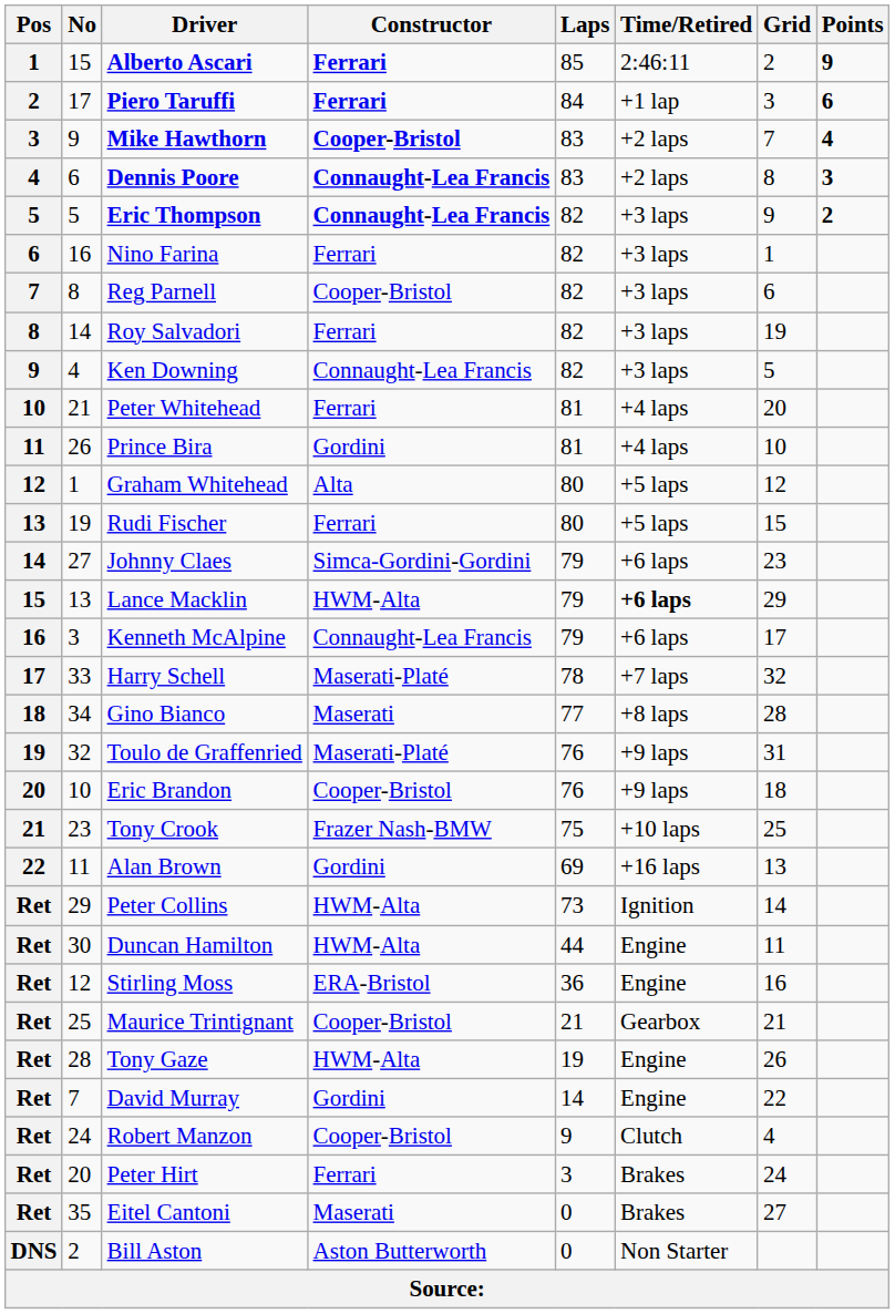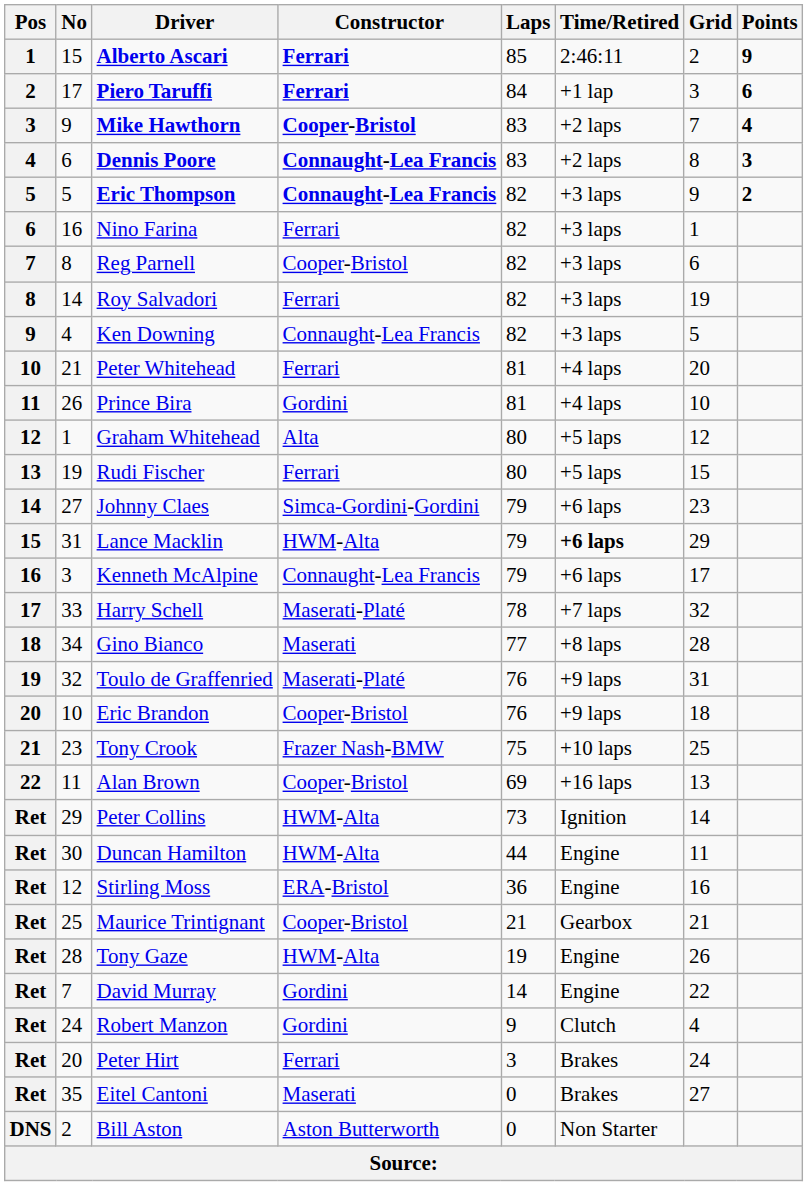 <table class="wikitable" style="font-size:95%">
 <tr>
 <th>Pos</th>
 <th>No</th>
 <th>Driver</th>
 <th>Constructor</th>
 <th>Laps</th>
 <th>Time/Retired</th>
 <th>Grid</th>
 <th>Points</th>
 </tr>
 <tr>
 <th>1</th>
 <td>15</td>
 <td> <strong><a href='#'>Alberto Ascari</a></strong></td>
 <td><strong><a href='#'>Ferrari</a></strong></td>
 <td>85</td>
 <td>2:46:11</td>
 <td>2</td>
 <td><strong>9</strong></td>
 </tr>
 <tr>
 <th>2</th>
 <td>17</td>
 <td> <strong><a href='#'>Piero Taruffi</a></strong></td>
 <td><strong><a href='#'>Ferrari</a></strong></td>
 <td>84</td>
 <td>+1 lap</td>
 <td>3</td>
 <td><strong>6</strong></td>
 </tr>
 <tr>
 <th>3</th>
 <td>9</td>
 <td> <strong><a href='#'>Mike Hawthorn</a></strong></td>
 <td><strong><a href='#'>Cooper</a>-<a href='#'>Bristol</a></strong></td>
 <td>83</td>
 <td>+2 laps</td>
 <td>7</td>
 <td><strong>4</strong></td>
 </tr>
 <tr>
 <th>4</th>
 <td>6</td>
 <td> <strong><a href='#'>Dennis Poore</a></strong></td>
 <td><strong><a href='#'>Connaught</a>-<a href='#'>Lea Francis</a></strong></td>
 <td>83</td>
 <td>+2 laps</td>
 <td>8</td>
 <td><strong>3</strong></td>
 </tr>
 <tr>
 <th>5</th>
 <td>5</td>
 <td> <strong><a href='#'>Eric Thompson</a></strong></td>
 <td><strong><a href='#'>Connaught</a>-<a href='#'>Lea Francis</a></strong></td>
 <td>82</td>
 <td>+3 laps</td>
 <td>9</td>
 <td><strong>2</strong></td>
 </tr>
 <tr>
 <th>6</th>
 <td>16</td>
 <td> <a href='#'>Nino Farina</a></td>
 <td><a href='#'>Ferrari</a></td>
 <td>82</td>
 <td>+3 laps</td>
 <td>1</td>
 <td></td>
 </tr>
 <tr>
 <th>7</th>
 <td>8</td>
 <td> <a href='#'>Reg Parnell</a></td>
 <td><a href='#'>Cooper</a>-<a href='#'>Bristol</a></td>
 <td>82</td>
 <td>+3 laps</td>
 <td>6</td>
 <td></td>
 </tr>
 <tr>
 <th>8</th>
 <td>14</td>
 <td> <a href='#'>Roy Salvadori</a></td>
 <td><a href='#'>Ferrari</a></td>
 <td>82</td>
 <td>+3 laps</td>
 <td>19</td>
 <td></td>
 </tr>
 <tr>
 <th>9</th>
 <td>4</td>
 <td> <a href='#'>Ken Downing</a></td>
 <td><a href='#'>Connaught</a>-<a href='#'>Lea Francis</a></td>
 <td>82</td>
 <td>+3 laps</td>
 <td>5</td>
 <td></td>
 </tr>
 <tr>
 <th>10</th>
 <td>21</td>
 <td> <a href='#'>Peter Whitehead</a></td>
 <td><a href='#'>Ferrari</a></td>
 <td>81</td>
 <td>+4 laps</td>
 <td>20</td>
 <td></td>
 </tr>
 <tr>
 <th>11</th>
 <td>26</td>
 <td> <a href='#'>Prince Bira</a></td>
 <td><a href='#'>Gordini</a></td>
 <td>81</td>
 <td>+4 laps</td>
 <td>10</td>
 <td></td>
 </tr>
 <tr>
 <th>12</th>
 <td>1</td>
 <td> <a href='#'>Graham Whitehead</a></td>
 <td><a href='#'>Alta</a></td>
 <td>80</td>
 <td>+5 laps</td>
 <td>12</td>
 <td></td>
 </tr>
 <tr>
 <th>13</th>
 <td>19</td>
 <td> <a href='#'>Rudi Fischer</a></td>
 <td><a href='#'>Ferrari</a></td>
 <td>80</td>
 <td>+5 laps</td>
 <td>15</td>
 <td></td>
 </tr>
 <tr>
 <th>14</th>
 <td>27</td>
 <td> <a href='#'>Johnny Claes</a></td>
 <td><a href='#'>Simca-Gordini</a>-<a href='#'>Gordini</a></td>
 <td>79</td>
 <td>+6 laps</td>
 <td>23</td>
 <td></td>
 </tr>
 <tr>
 <th>15</th>
-<td>13</td>
+<td>31</td>
 <td> <a href='#'>Lance Macklin</a></td>
 <td><a href='#'>HWM</a>-<a href='#'>Alta</a></td>
 <td>79</td>
 <td><strong>+6 laps</strong></td>
 <td>29</td>
 <td></td>
 </tr>
 <tr>
 <th>16</th>
 <td>3</td>
 <td> <a href='#'>Kenneth McAlpine</a></td>
 <td><a href='#'>Connaught</a>-<a href='#'>Lea Francis</a></td>
 <td>79</td>
 <td>+6 laps</td>
 <td>17</td>
 <td></td>
 </tr>
 <tr>
 <th>17</th>
 <td>33</td>
 <td> <a href='#'>Harry Schell</a></td>
 <td><a href='#'>Maserati</a>-<a href='#'>Platé</a></td>
 <td>78</td>
 <td>+7 laps</td>
 <td>32</td>
 <td></td>
 </tr>
 <tr>
 <th>18</th>
 <td>34</td>
 <td> <a href='#'>Gino Bianco</a></td>
 <td><a href='#'>Maserati</a></td>
 <td>77</td>
 <td>+8 laps</td>
 <td>28</td>
 <td></td>
 </tr>
 <tr>
 <th>19</th>
 <td>32</td>
 <td> <a href='#'>Toulo de Graffenried</a></td>
 <td><a href='#'>Maserati</a>-<a href='#'>Platé</a></td>
 <td>76</td>
 <td>+9 laps</td>
 <td>31</td>
 <td></td>
 </tr>
 <tr>
 <th>20</th>
 <td>10</td>
 <td> <a href='#'>Eric Brandon</a></td>
 <td><a href='#'>Cooper</a>-<a href='#'>Bristol</a></td>
 <td>76</td>
 <td>+9 laps</td>
 <td>18</td>
 <td></td>
 </tr>
 <tr>
 <th>21</th>
 <td>23</td>
 <td> <a href='#'>Tony Crook</a></td>
 <td><a href='#'>Frazer Nash</a>-<a href='#'>BMW</a></td>
 <td>75</td>
 <td>+10 laps</td>
 <td>25</td>
 <td></td>
 </tr>
 <tr>
 <th>22</th>
 <td>11</td>
 <td> <a href='#'>Alan Brown</a></td>
-<td><a href='#'>Gordini</a></td>
+<td><a href='#'>Cooper</a>-<a href='#'>Bristol</a></td>
 <td>69</td>
 <td>+16 laps</td>
 <td>13</td>
 <td></td>
 </tr>
 <tr>
 <th>Ret</th>
 <td>29</td>
 <td> <a href='#'>Peter Collins</a></td>
 <td><a href='#'>HWM</a>-<a href='#'>Alta</a></td>
 <td>73</td>
 <td>Ignition</td>
 <td>14</td>
 <td></td>
 </tr>
 <tr>
 <th>Ret</th>
 <td>30</td>
 <td> <a href='#'>Duncan Hamilton</a></td>
 <td><a href='#'>HWM</a>-<a href='#'>Alta</a></td>
 <td>44</td>
 <td>Engine</td>
 <td>11</td>
 <td></td>
 </tr>
 <tr>
 <th>Ret</th>
 <td>12</td>
 <td> <a href='#'>Stirling Moss</a></td>
 <td><a href='#'>ERA</a>-<a href='#'>Bristol</a></td>
 <td>36</td>
 <td>Engine</td>
 <td>16</td>
 <td></td>
 </tr>
 <tr>
 <th>Ret</th>
 <td>25</td>
 <td> <a href='#'>Maurice Trintignant</a></td>
 <td><a href='#'>Cooper</a>-<a href='#'>Bristol</a></td>
 <td>21</td>
 <td>Gearbox</td>
 <td>21</td>
 <td></td>
 </tr>
 <tr>
 <th>Ret</th>
 <td>28</td>
 <td> <a href='#'>Tony Gaze</a></td>
 <td><a href='#'>HWM</a>-<a href='#'>Alta</a></td>
 <td>19</td>
 <td>Engine</td>
 <td>26</td>
 <td></td>
 </tr>
 <tr>
 <th>Ret</th>
 <td>7</td>
 <td> <a href='#'>David Murray</a></td>
 <td><a href='#'>Gordini</a></td>
 <td>14</td>
 <td>Engine</td>
 <td>22</td>
 <td></td>
 </tr>
 <tr>
 <th>Ret</th>
 <td>24</td>
 <td> <a href='#'>Robert Manzon</a></td>
-<td><a href='#'>Cooper</a>-<a href='#'>Bristol</a></td>
+<td><a href='#'>Gordini</a></td>
 <td>9</td>
 <td>Clutch</td>
 <td>4</td>
 <td></td>
 </tr>
 <tr>
 <th>Ret</th>
 <td>20</td>
 <td> <a href='#'>Peter Hirt</a></td>
 <td><a href='#'>Ferrari</a></td>
 <td>3</td>
 <td>Brakes</td>
 <td>24</td>
 <td></td>
 </tr>
 <tr>
 <th>Ret</th>
 <td>35</td>
 <td> <a href='#'>Eitel Cantoni</a></td>
 <td><a href='#'>Maserati</a></td>
 <td>0</td>
 <td>Brakes</td>
 <td>27</td>
 <td></td>
 </tr>
 <tr>
 <th>DNS</th>
 <td>2</td>
 <td> <a href='#'>Bill Aston</a></td>
 <td><a href='#'>Aston Butterworth</a></td>
 <td>0</td>
 <td>Non Starter</td>
 <td></td>
 <td></td>
 </tr>
 <tr style="background-color:#E5E4E2" align="center">
 <th colspan=8>Source: </th>
 </tr>
 </table>
